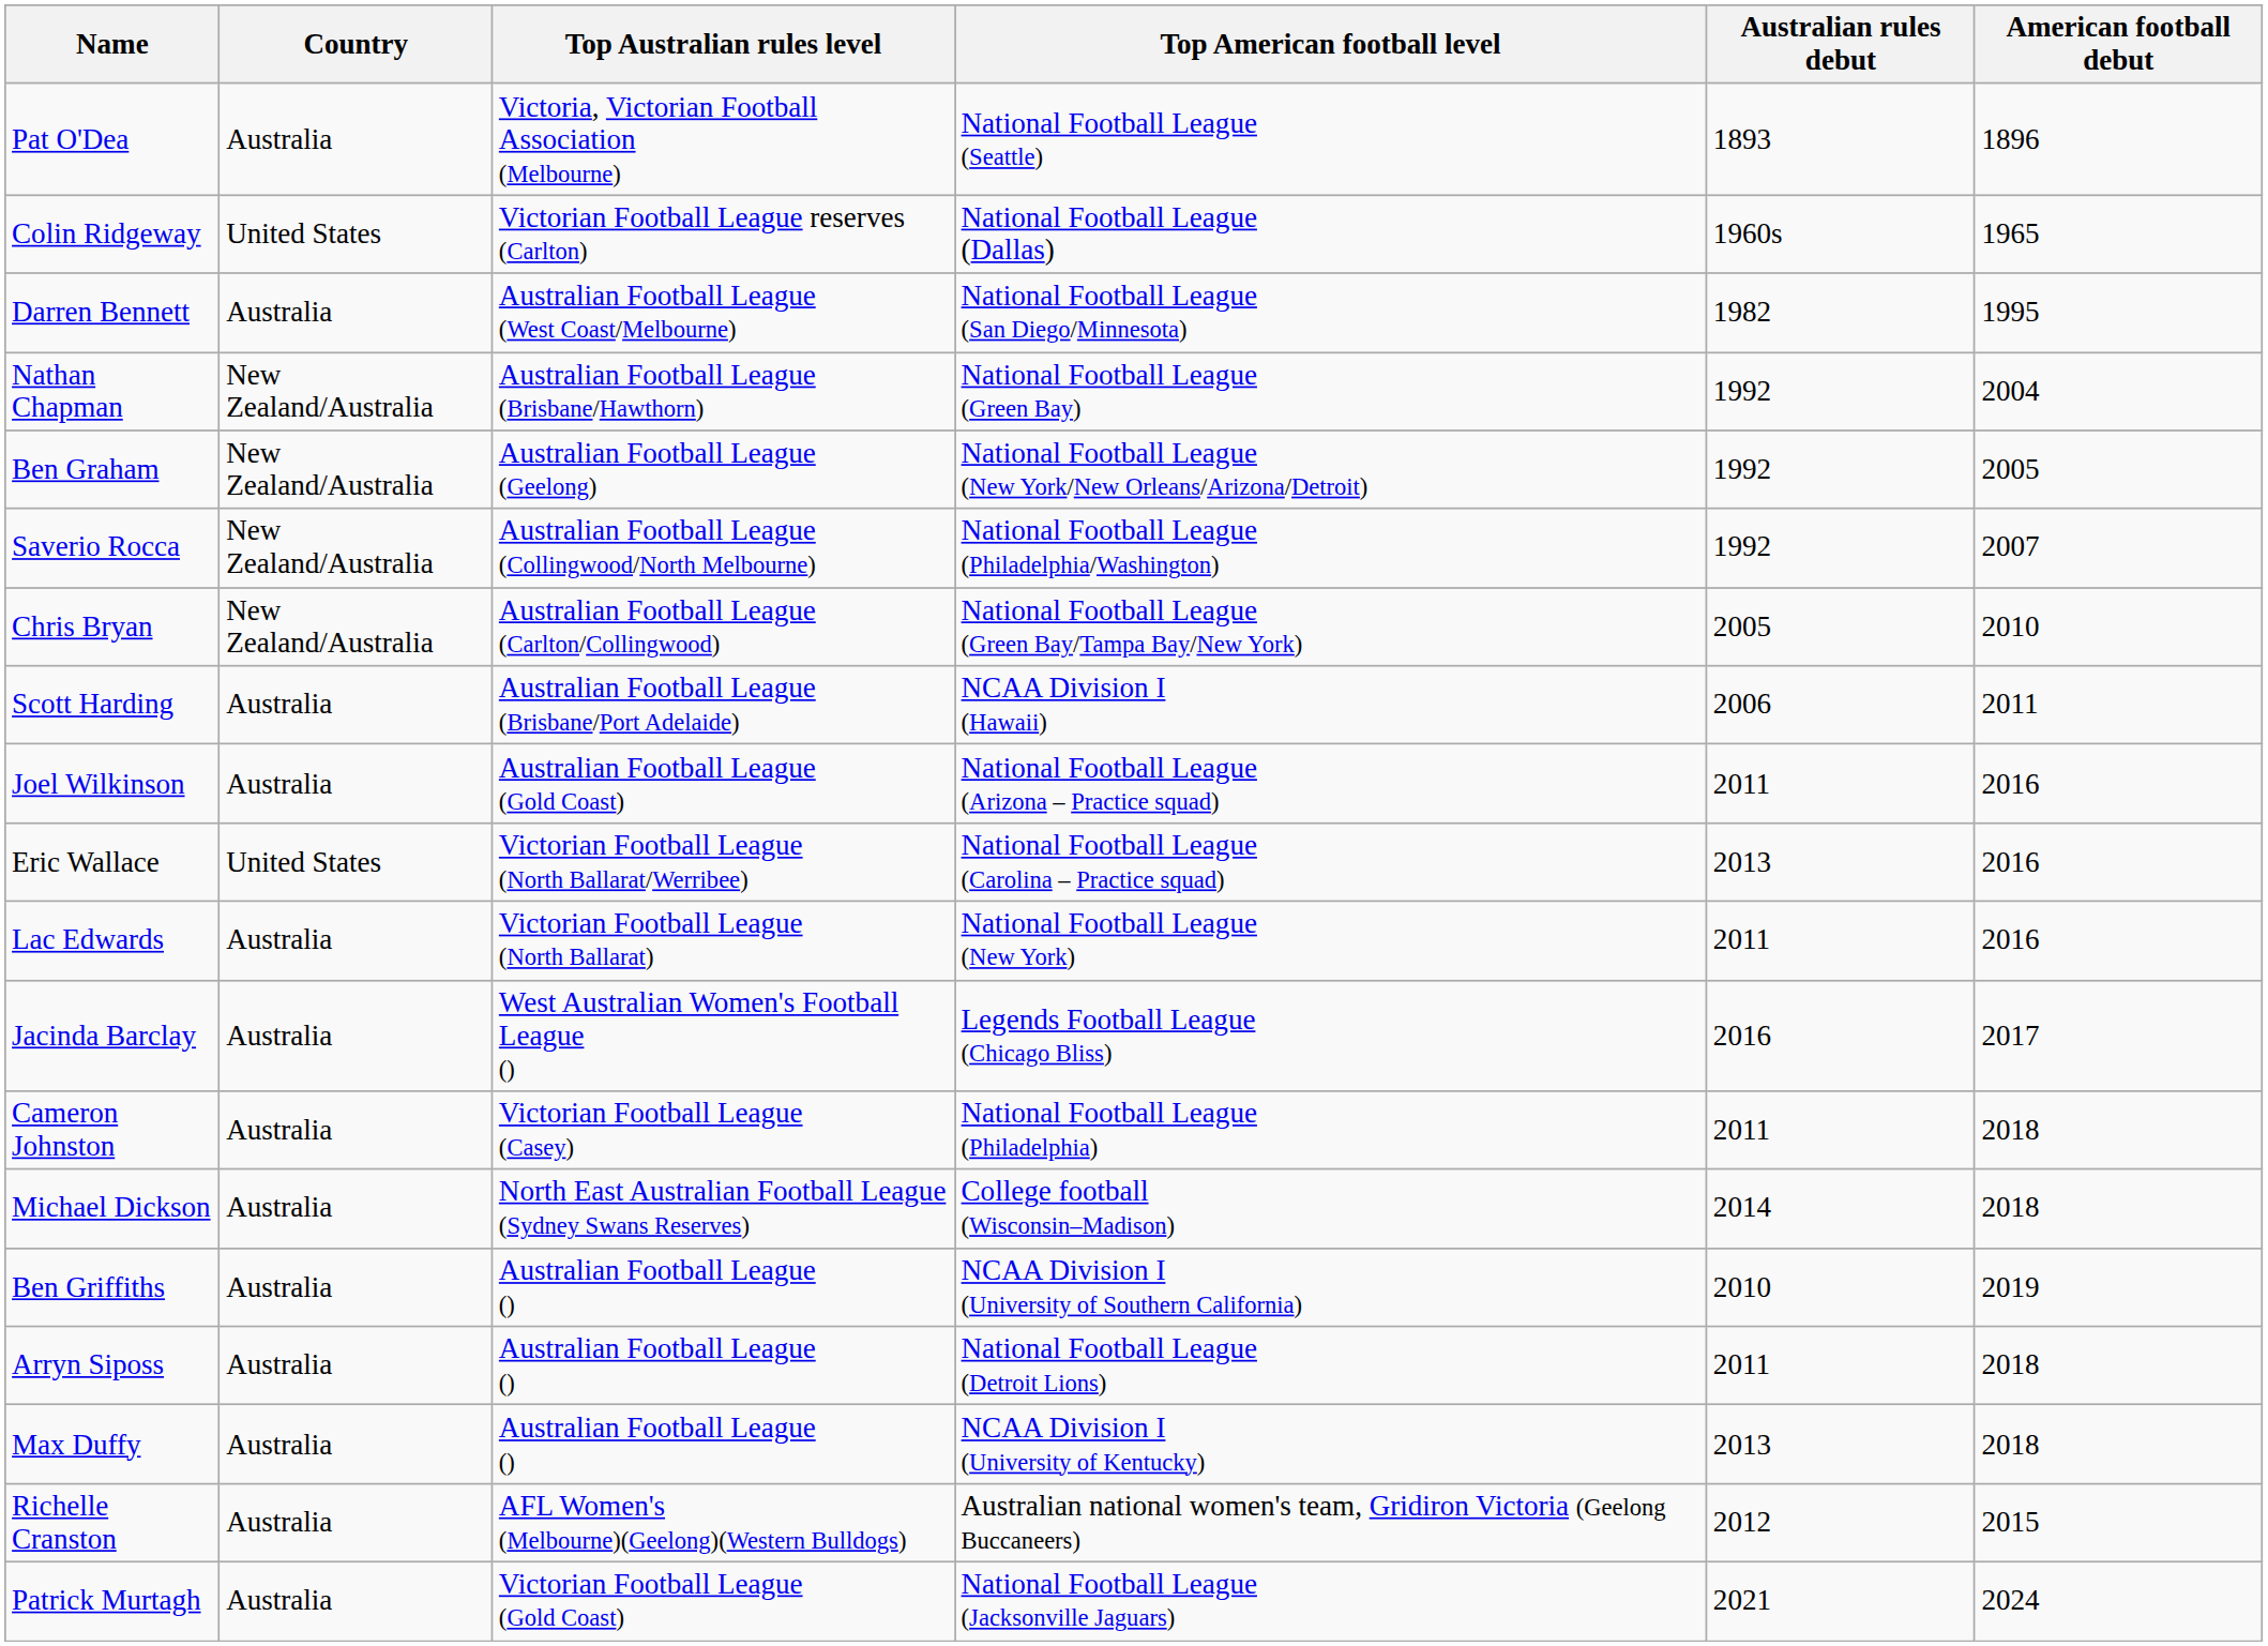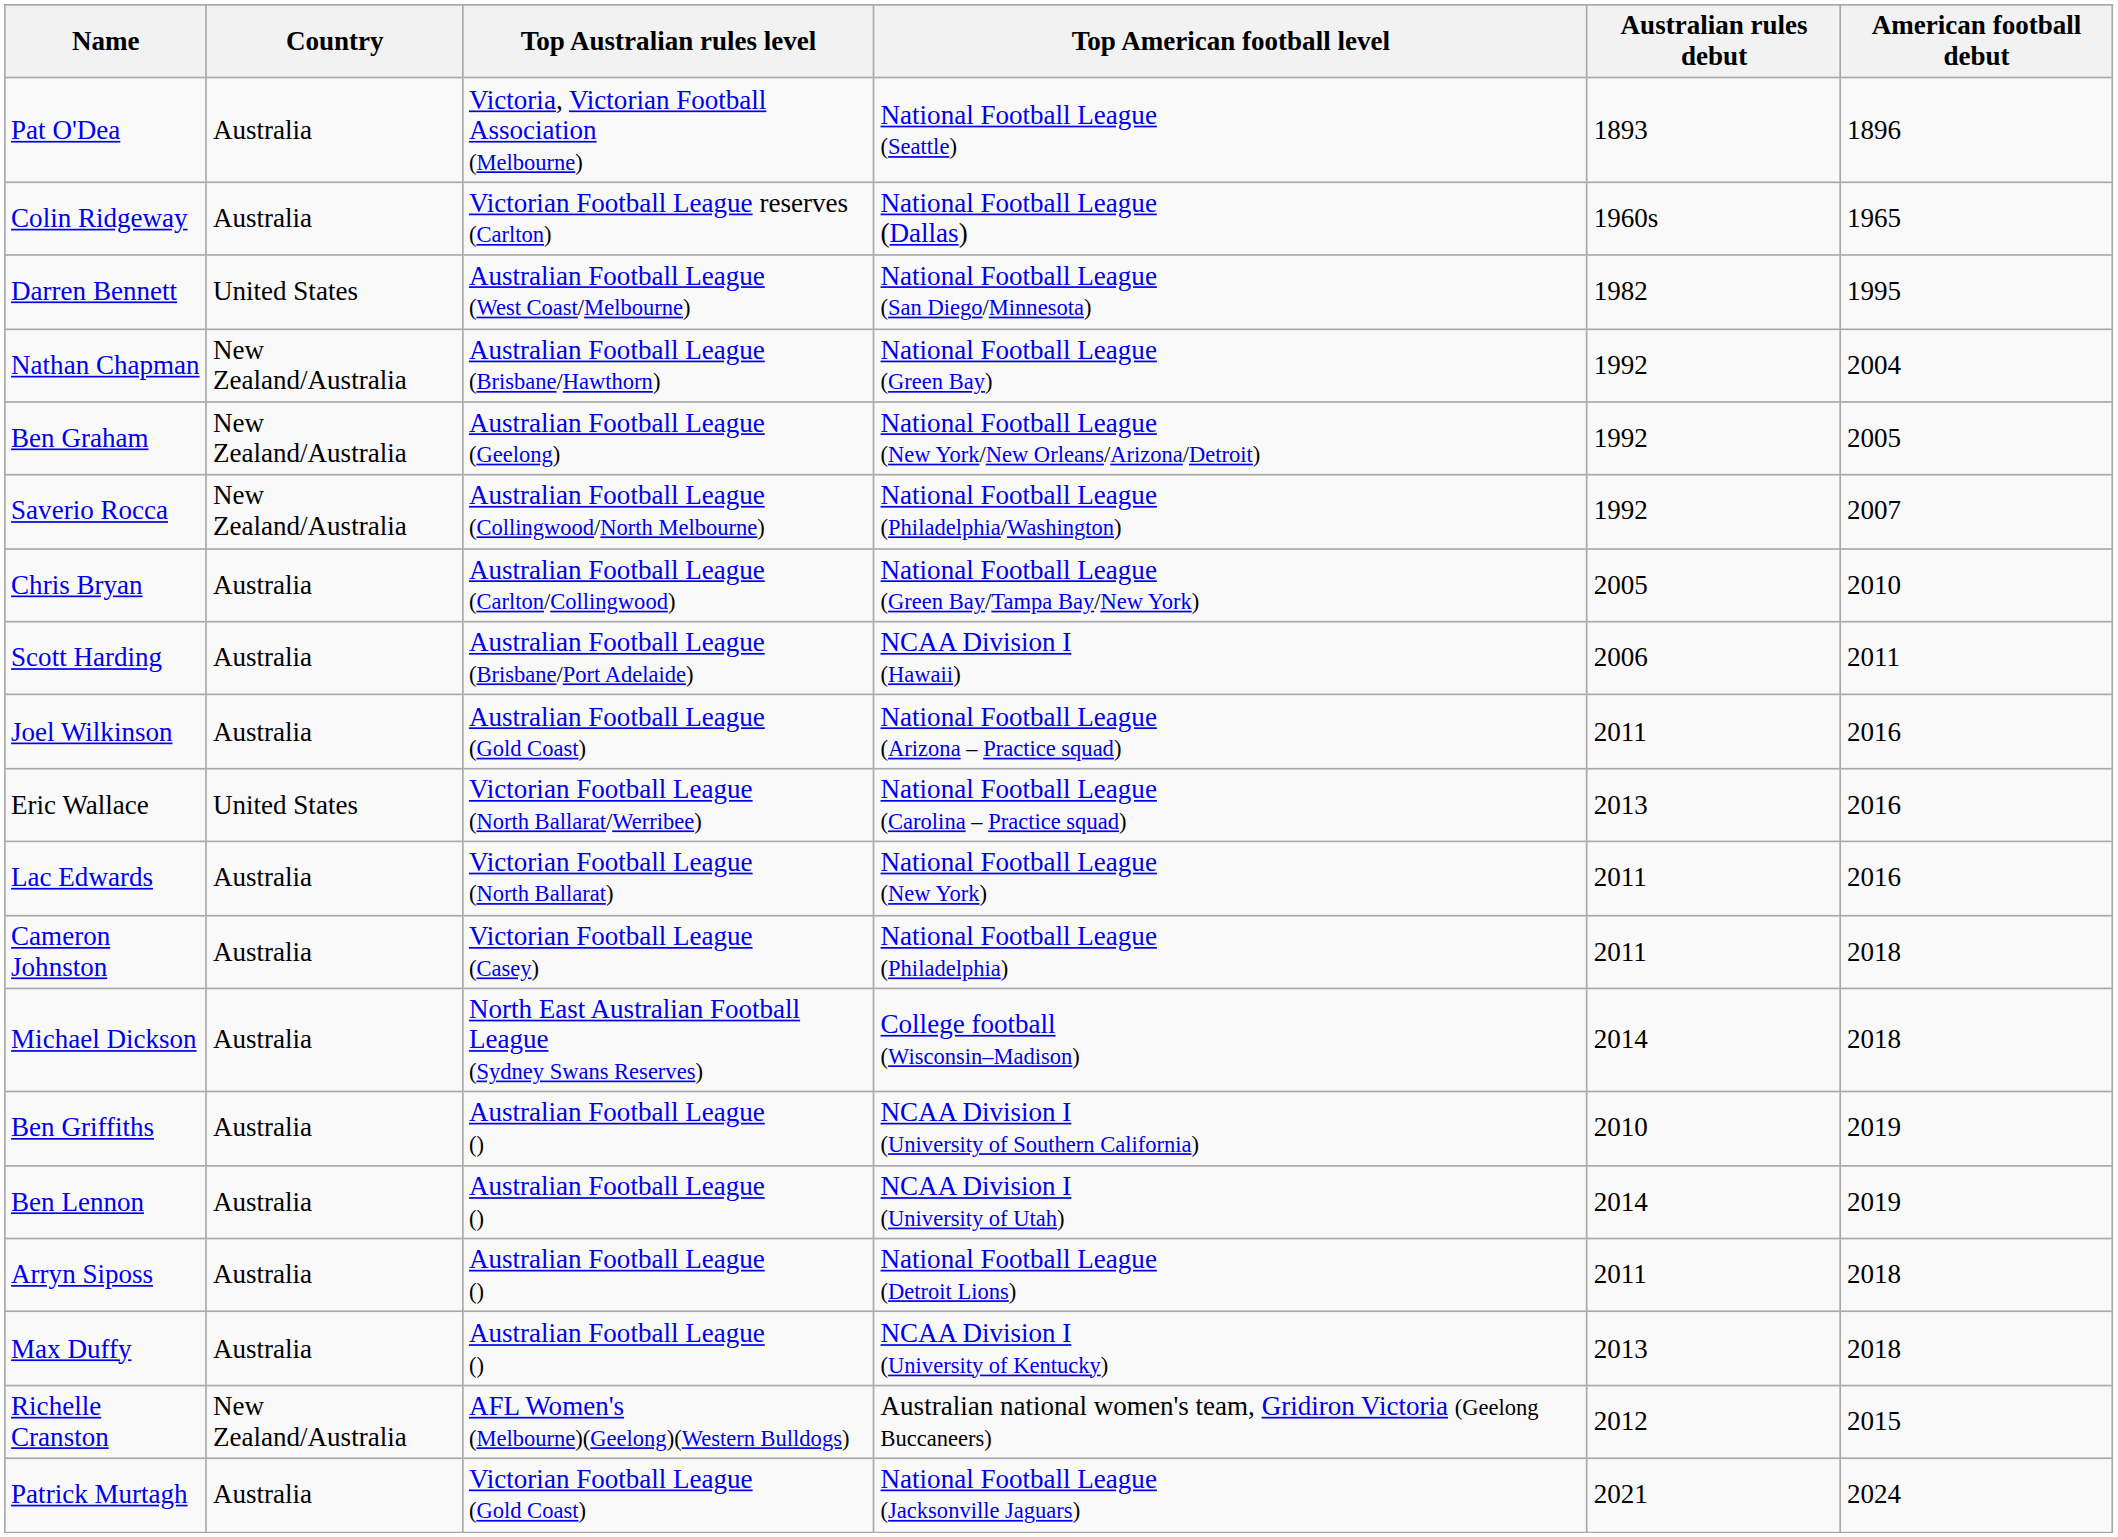 <table class="wikitable sortable">
 <tr>
 <th>Name</th>
 <th>Country</th>
 <th>Top Australian rules level</th>
 <th>Top American football level</th>
 <th>Australian rules debut</th>
 <th>American football debut</th>
 </tr>
 <tr>
 <td><a href='#'>Pat O'Dea</a></td>
 <td>Australia</td>
 <td><a href='#'>Victoria</a>, <a href='#'>Victorian Football Association</a><br><small>(<a href='#'>Melbourne</a>)</small></td>
 <td><a href='#'>National Football League</a><br><small>(<a href='#'>Seattle</a>)</small></td>
 <td>1893</td>
 <td>1896</td>
 </tr>
 <tr>
 <td><a href='#'>Colin Ridgeway</a></td>
-<td>United States</td>
+<td>Australia</td>
 <td><a href='#'>Victorian Football League</a> reserves<br><small>(<a href='#'>Carlton</a>)</small></td>
 <td><a href='#'>National Football League</a><br>(<a href='#'>Dallas</a>)</td>
 <td>1960s</td>
 <td>1965</td>
 </tr>
 <tr>
 <td><a href='#'>Darren Bennett</a></td>
-<td>Australia</td>
+<td>United States</td>
 <td><a href='#'>Australian Football League</a><br><small>(<a href='#'>West Coast</a>/<a href='#'>Melbourne</a>)</small></td>
 <td><a href='#'>National Football League</a><br><small>(<a href='#'>San Diego</a>/<a href='#'>Minnesota</a>)</small></td>
 <td>1982</td>
 <td>1995</td>
 </tr>
 <tr>
 <td><a href='#'>Nathan Chapman</a></td>
 <td>New Zealand/Australia</td>
 <td><a href='#'>Australian Football League</a><br><small>(<a href='#'>Brisbane</a>/<a href='#'>Hawthorn</a>)</small></td>
 <td><a href='#'>National Football League</a><br><small>(<a href='#'>Green Bay</a>)</small></td>
 <td>1992</td>
 <td>2004</td>
 </tr>
 <tr>
 <td><a href='#'>Ben Graham</a></td>
 <td>New Zealand/Australia</td>
 <td><a href='#'>Australian Football League</a><br><small>(<a href='#'>Geelong</a>)</small></td>
 <td><a href='#'>National Football League</a><br><small>(<a href='#'>New York</a>/<a href='#'>New Orleans</a>/<a href='#'>Arizona</a>/<a href='#'>Detroit</a>)</small></td>
 <td>1992</td>
 <td>2005</td>
 </tr>
 <tr>
 <td><a href='#'>Saverio Rocca</a></td>
 <td>New Zealand/Australia</td>
 <td><a href='#'>Australian Football League</a><br><small>(<a href='#'>Collingwood</a>/<a href='#'>North Melbourne</a>)</small></td>
 <td><a href='#'>National Football League</a><br><small>(<a href='#'>Philadelphia</a>/<a href='#'>Washington</a>)</small></td>
 <td>1992</td>
 <td>2007</td>
 </tr>
 <tr>
 <td><a href='#'>Chris Bryan</a></td>
-<td>New Zealand/Australia</td>
+<td>Australia</td>
 <td><a href='#'>Australian Football League</a><br><small>(<a href='#'>Carlton</a>/<a href='#'>Collingwood</a>)</small></td>
 <td><a href='#'>National Football League</a><br><small>(<a href='#'>Green Bay</a>/<a href='#'>Tampa Bay</a>/<a href='#'>New York</a>)</small></td>
 <td>2005</td>
 <td>2010</td>
 </tr>
 <tr>
 <td><a href='#'>Scott Harding</a></td>
 <td>Australia</td>
 <td><a href='#'>Australian Football League</a><br><small>(<a href='#'>Brisbane</a>/<a href='#'>Port Adelaide</a>)</small></td>
 <td><a href='#'>NCAA Division I</a><br><small>(<a href='#'>Hawaii</a>)</small></td>
 <td>2006</td>
 <td>2011</td>
 </tr>
 <tr>
 <td><a href='#'>Joel Wilkinson</a></td>
 <td>Australia</td>
 <td><a href='#'>Australian Football League</a><br><small>(<a href='#'>Gold Coast</a>)</small></td>
 <td><a href='#'>National Football League</a><br><small>(<a href='#'>Arizona</a> – <a href='#'>Practice squad</a>)</small></td>
 <td>2011</td>
 <td>2016</td>
 </tr>
 <tr>
 <td>Eric Wallace</td>
 <td>United States</td>
 <td><a href='#'>Victorian Football League</a><br><small>(<a href='#'>North Ballarat</a>/<a href='#'>Werribee</a>)</small></td>
 <td><a href='#'>National Football League</a><br><small>(<a href='#'>Carolina</a> – <a href='#'>Practice squad</a>)</small></td>
 <td>2013</td>
 <td>2016</td>
 </tr>
 <tr>
 <td><a href='#'>Lac Edwards</a></td>
 <td>Australia</td>
 <td><a href='#'>Victorian Football League</a><br><small>(<a href='#'>North Ballarat</a>)</small></td>
 <td><a href='#'>National Football League</a><br><small>(<a href='#'>New York</a>)</small></td>
 <td>2011</td>
 <td>2016</td>
 </tr>
 <tr>
-<td><a href='#'>Jacinda Barclay</a></td>
-<td>Australia</td>
-<td><a href='#'>West Australian Women's Football League</a><br><small>()</small></td>
-<td><a href='#'>Legends Football League</a><br><small>(<a href='#'>Chicago Bliss</a>)</small></td>
-<td>2016</td>
-<td>2017</td>
-</tr>
-<tr>
 <td><a href='#'>Cameron Johnston</a></td>
 <td>Australia</td>
 <td><a href='#'>Victorian Football League</a><br><small>(<a href='#'>Casey</a>)</small></td>
 <td><a href='#'>National Football League</a><br><small>(<a href='#'>Philadelphia</a>)</small></td>
 <td>2011</td>
 <td>2018</td>
 </tr>
 <tr>
 <td><a href='#'>Michael Dickson</a></td>
 <td>Australia</td>
 <td><a href='#'>North East Australian Football League</a><br><small>(<a href='#'>Sydney Swans Reserves</a>)</small></td>
 <td><a href='#'>College football</a><br><small>(<a href='#'>Wisconsin–Madison</a>)</small></td>
 <td>2014</td>
 <td>2018</td>
 </tr>
 <tr>
 <td><a href='#'>Ben Griffiths</a></td>
 <td>Australia</td>
 <td><a href='#'>Australian Football League</a><br><small>()</small></td>
 <td><a href='#'>NCAA Division I</a><br><small>(<a href='#'>University of Southern California</a>)</small></td>
 <td>2010</td>
 <td>2019</td>
 </tr>
 <tr>
+<td><a href='#'>Ben Lennon</a></td>
+<td>Australia</td>
+<td><a href='#'>Australian Football League</a><br><small>()</small></td>
+<td><a href='#'>NCAA Division I</a><br><small>(<a href='#'>University of Utah</a>)</small></td>
+<td>2014</td>
+<td>2019</td>
+</tr>
+<tr>
 <td><a href='#'>Arryn Siposs</a></td>
 <td>Australia</td>
 <td><a href='#'>Australian Football League</a><br><small>()</small></td>
 <td><a href='#'>National Football League</a><br><small>(<a href='#'>Detroit Lions</a>)</small></td>
 <td>2011</td>
 <td>2018</td>
 </tr>
 <tr>
 <td><a href='#'>Max Duffy</a></td>
 <td>Australia</td>
 <td><a href='#'>Australian Football League</a><br><small>()</small></td>
 <td><a href='#'>NCAA Division I</a><br><small>(<a href='#'>University of Kentucky</a>)</small></td>
 <td>2013</td>
 <td>2018</td>
 </tr>
 <tr>
 <td><a href='#'>Richelle Cranston</a></td>
-<td>Australia</td>
+<td>New Zealand/Australia</td>
 <td><a href='#'>AFL Women's</a><br><small>(<a href='#'>Melbourne</a>)</small><small>(<a href='#'>Geelong</a>)</small><small>(<a href='#'>Western Bulldogs</a>)</small></td>
 <td>Australian national women's team, <a href='#'>Gridiron Victoria</a> <small>(Geelong Buccaneers)</small></td>
 <td>2012</td>
 <td>2015</td>
 </tr>
 <tr>
 <td><a href='#'>Patrick Murtagh</a></td>
 <td>Australia</td>
 <td><a href='#'>Victorian Football League</a><br><small>(<a href='#'>Gold Coast</a>)</small></td>
 <td><a href='#'>National Football League</a><br><small>(<a href='#'>Jacksonville Jaguars</a>)</small></td>
 <td>2021</td>
 <td>2024</td>
 </tr>
 </table>
